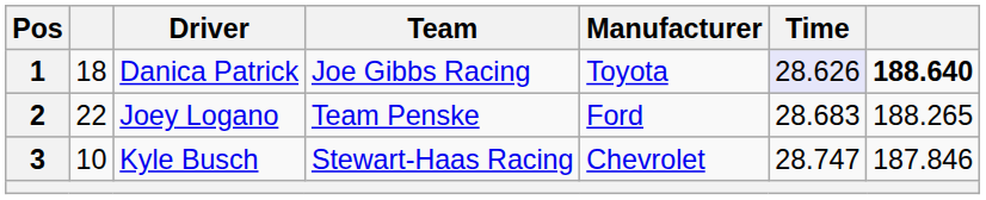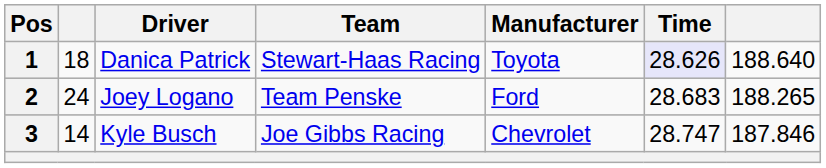 <table class="wikitable" style="font-size:95%">
 <tr>
 <th>Pos</th>
 <th></th>
 <th>Driver</th>
 <th>Team</th>
 <th>Manufacturer</th>
 <th>Time</th>
 <th></th>
 </tr>
 <tr>
 <th>1</th>
 <td>18</td>
 <td><a href='#'>Danica Patrick</a></td>
-<td><a href='#'>Joe Gibbs Racing</a></td>
+<td><a href='#'>Stewart-Haas Racing</a></td>
 <td><a href='#'>Toyota</a></td>
 <td style="background: lavender;">28.626</td>
-<td><strong>188.640</strong></td>
+<td>188.640</td>
 </tr>
 <tr>
 <th>2</th>
-<td>22</td>
+<td>24</td>
 <td><a href='#'>Joey Logano</a></td>
 <td><a href='#'>Team Penske</a></td>
 <td><a href='#'>Ford</a></td>
 <td>28.683</td>
 <td>188.265</td>
 </tr>
 <tr>
 <th>3</th>
-<td>10</td>
+<td>14</td>
 <td><a href='#'>Kyle Busch</a></td>
-<td><a href='#'>Stewart-Haas Racing</a></td>
+<td><a href='#'>Joe Gibbs Racing</a></td>
 <td><a href='#'>Chevrolet</a></td>
 <td>28.747</td>
 <td>187.846</td>
 </tr>
 <tr>
 <th colspan="7"></th>
 </tr>
 </table>
